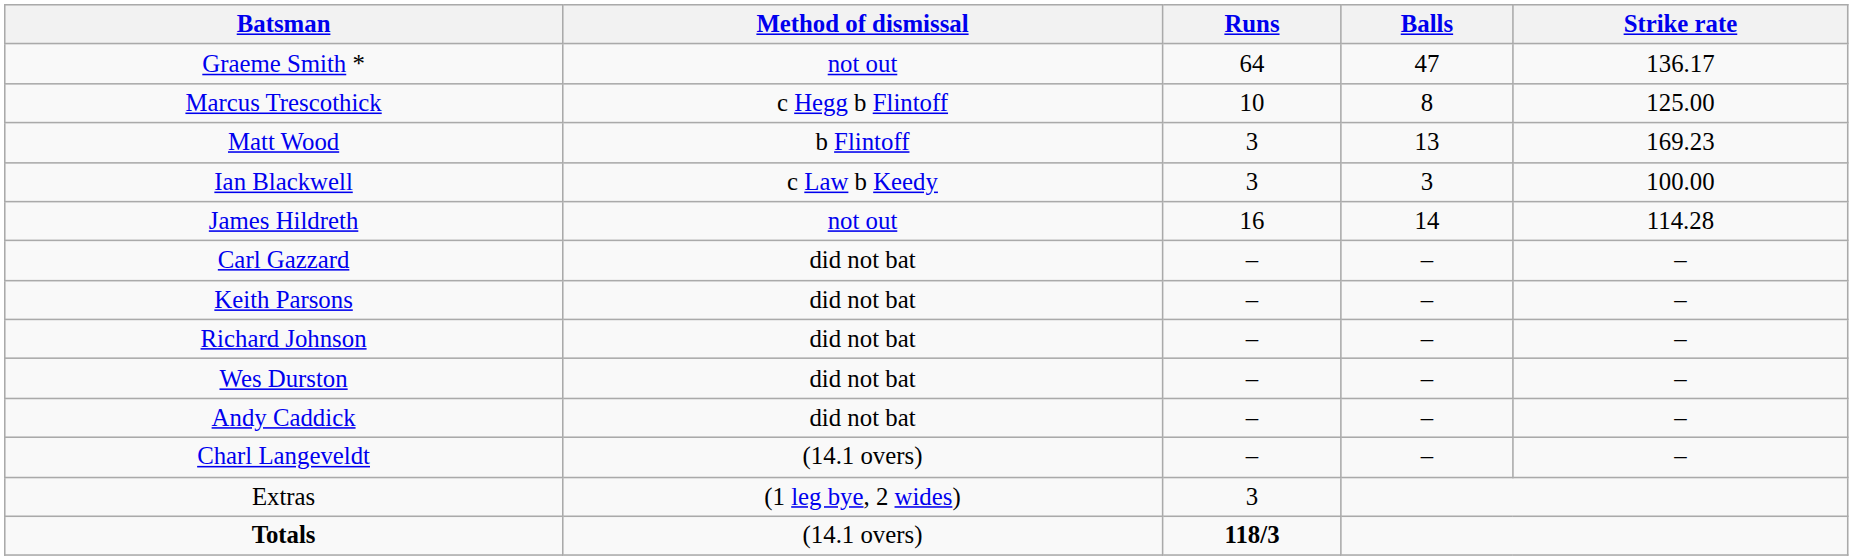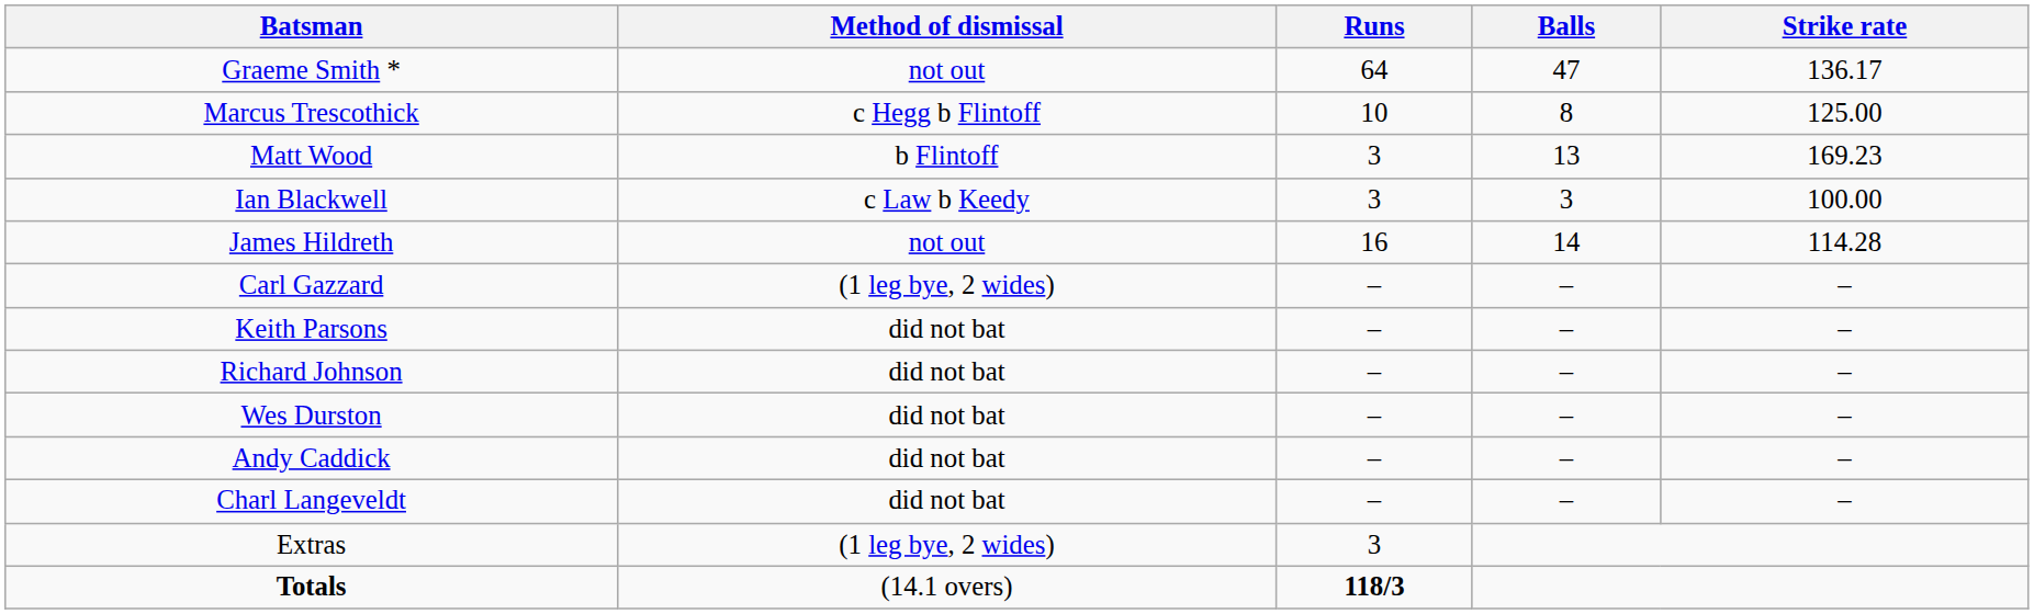 <table border="1" cellpadding="1" cellspacing="0" style="border: gray solid 1px; border-collapse: collapse; text-align: center; width: 60%;" class=wikitable>
 <tr>
 <th><a href='#'>Batsman</a></th>
 <th><a href='#'>Method of dismissal</a></th>
 <th><a href='#'>Runs</a></th>
 <th><a href='#'>Balls</a></th>
 <th><a href='#'>Strike rate</a></th>
 </tr>
 <tr>
 <td><a href='#'>Graeme Smith</a> *</td>
 <td><a href='#'>not out</a></td>
 <td>64</td>
 <td>47</td>
 <td>136.17</td>
 </tr>
 <tr>
 <td><a href='#'>Marcus Trescothick</a></td>
 <td>c  <a href='#'>Hegg</a> b <a href='#'>Flintoff</a></td>
 <td>10</td>
 <td>8</td>
 <td>125.00</td>
 </tr>
 <tr>
 <td><a href='#'>Matt Wood</a></td>
 <td>b <a href='#'>Flintoff</a></td>
 <td>3</td>
 <td>13</td>
 <td>169.23</td>
 </tr>
 <tr>
 <td><a href='#'>Ian Blackwell</a></td>
 <td>c <a href='#'>Law</a> b <a href='#'>Keedy</a></td>
 <td>3</td>
 <td>3</td>
 <td>100.00</td>
 </tr>
 <tr>
 <td><a href='#'>James Hildreth</a></td>
 <td><a href='#'>not out</a></td>
 <td>16</td>
 <td>14</td>
 <td>114.28</td>
 </tr>
 <tr>
 <td><a href='#'>Carl Gazzard</a> </td>
-<td>did not bat</td>
+<td>(1 <a href='#'>leg bye</a>, 2 <a href='#'>wides</a>)</td>
 <td>–</td>
 <td>–</td>
 <td>–</td>
 </tr>
 <tr>
 <td><a href='#'>Keith Parsons</a></td>
 <td>did not bat</td>
 <td>–</td>
 <td>–</td>
 <td>–</td>
 </tr>
 <tr>
 <td><a href='#'>Richard Johnson</a></td>
 <td>did not bat</td>
 <td>–</td>
 <td>–</td>
 <td>–</td>
 </tr>
 <tr>
 <td><a href='#'>Wes Durston</a></td>
 <td>did not bat</td>
 <td>–</td>
 <td>–</td>
 <td>–</td>
 </tr>
 <tr>
 <td><a href='#'>Andy Caddick</a></td>
 <td>did not bat</td>
 <td>–</td>
 <td>–</td>
 <td>–</td>
 </tr>
 <tr>
 <td><a href='#'>Charl Langeveldt</a></td>
-<td>(14.1 overs)</td>
+<td>did not bat</td>
 <td>–</td>
 <td>–</td>
 <td>–</td>
 </tr>
 <tr>
 <td>Extras</td>
 <td>(1 <a href='#'>leg bye</a>, 2 <a href='#'>wides</a>)</td>
 <td>3</td>
 <td colspan="2"></td>
 </tr>
 <tr>
 <td><strong>Totals</strong></td>
 <td>(14.1 overs)</td>
 <td><strong>118/3</strong></td>
 <td colspan="2"></td>
 </tr>
 </table>
